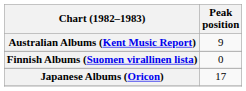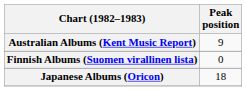 <table class="wikitable sortable plainrowheaders" style="text-align:center">
 <tr>
 <th scope="col">Chart (1982–1983)</th>
 <th scope="col">Peak<br>position</th>
 </tr>
 <tr>
 <th scope="row">Australian Albums (<a href='#'>Kent Music Report</a>)</th>
 <td>9</td>
 </tr>
 <tr>
 </tr>
 <tr>
 </tr>
 <tr>
 <th scope="row">Finnish Albums (<a href='#'>Suomen virallinen lista</a>)</th>
 <td>0</td>
 </tr>
 <tr>
 </tr>
 <tr>
 <th scope="row">Japanese Albums (<a href='#'>Oricon</a>)</th>
-<td>17</td>
+<td>18</td>
 </tr>
 <tr>
 </tr>
 <tr>
 </tr>
 <tr>
 </tr>
 <tr>
 </tr>
 <tr>
 </tr>
 </table>
